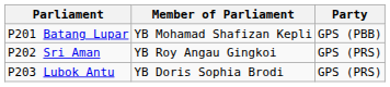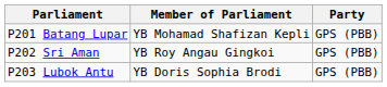 <table class="wikitable">
 <tr>
 <th>Parliament</th>
 <th>Member of Parliament</th>
 <th>Party</th>
 </tr>
 <tr>
 <td>P201 <a href='#'>Batang Lupar</a></td>
 <td>YB Mohamad Shafizan Kepli</td>
 <td>GPS (PBB)</td>
 </tr>
 <tr>
 <td>P202 <a href='#'>Sri Aman</a></td>
 <td>YB Roy Angau Gingkoi</td>
-<td>GPS (PRS)</td>
+<td>GPS (PBB)</td>
 </tr>
 <tr>
 <td>P203 <a href='#'>Lubok Antu</a></td>
 <td>YB Doris Sophia Brodi</td>
-<td>GPS (PRS)</td>
+<td>GPS (PBB)</td>
 </tr>
 </table>
